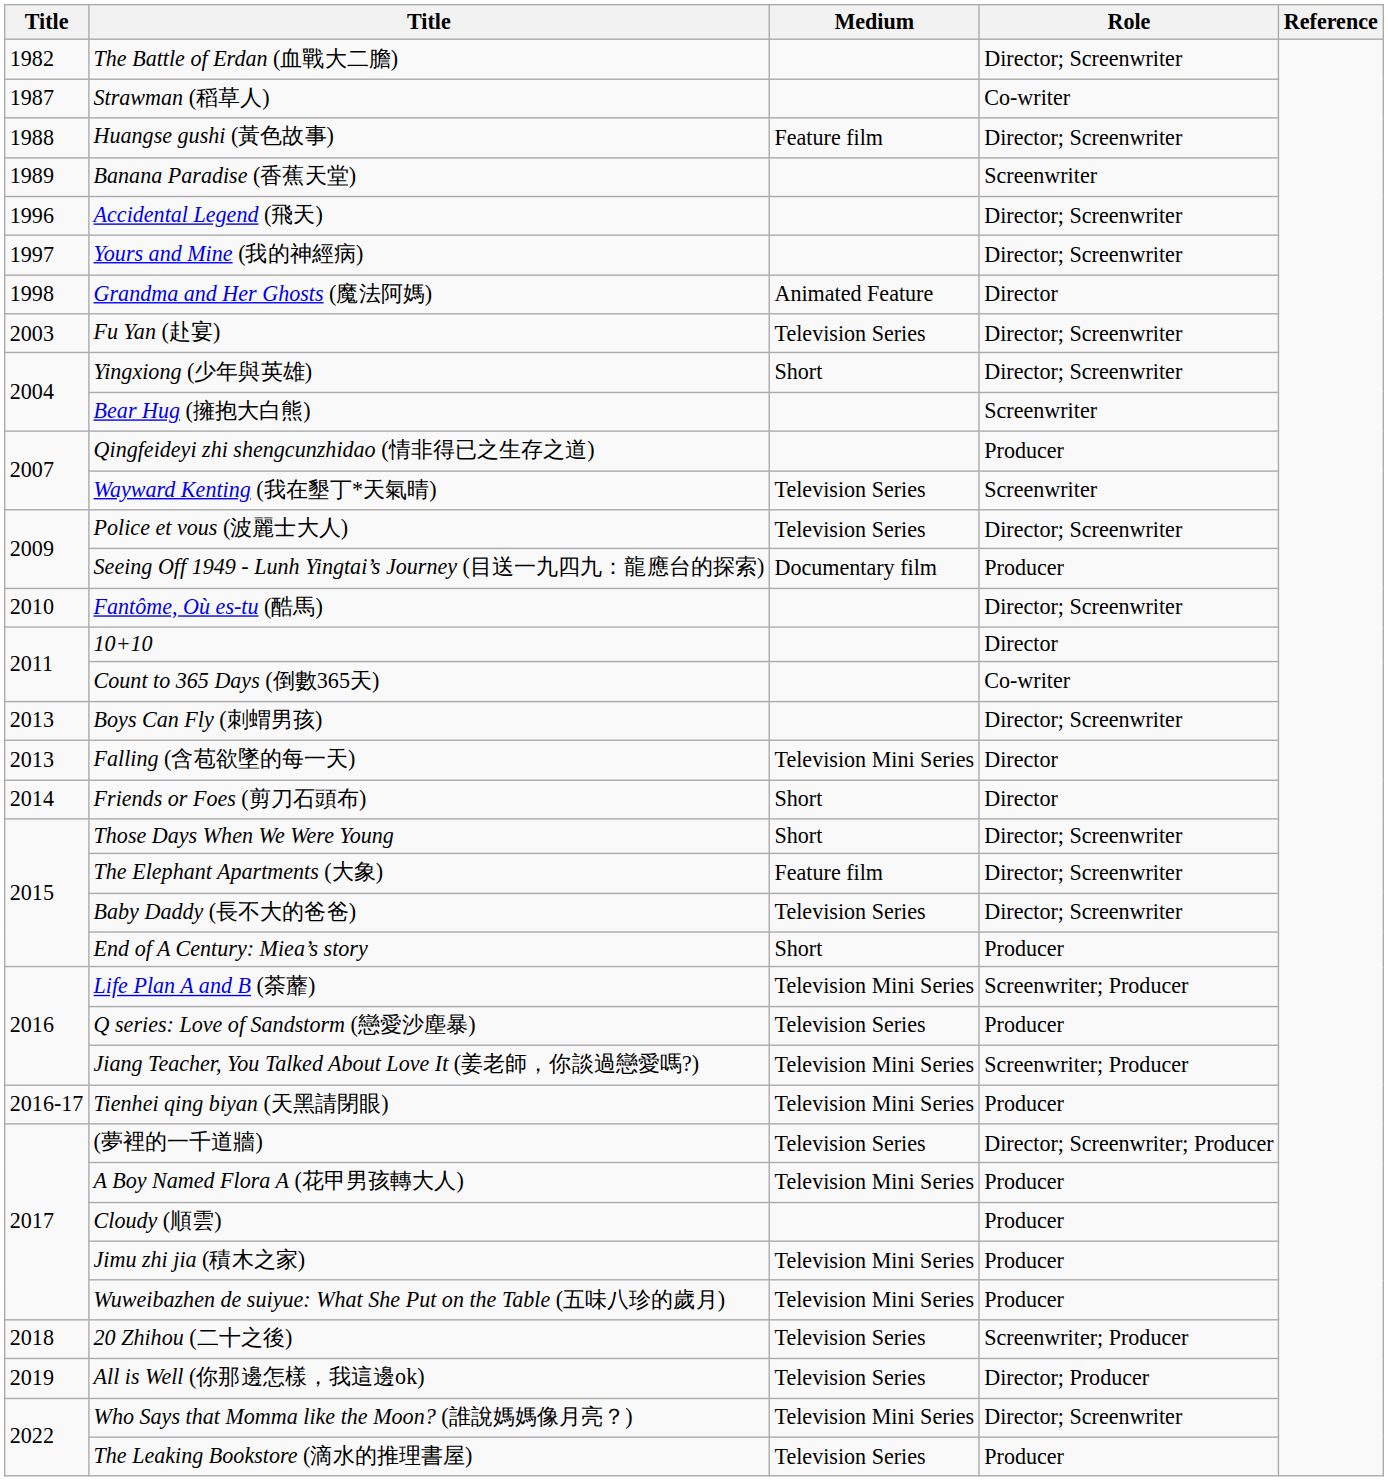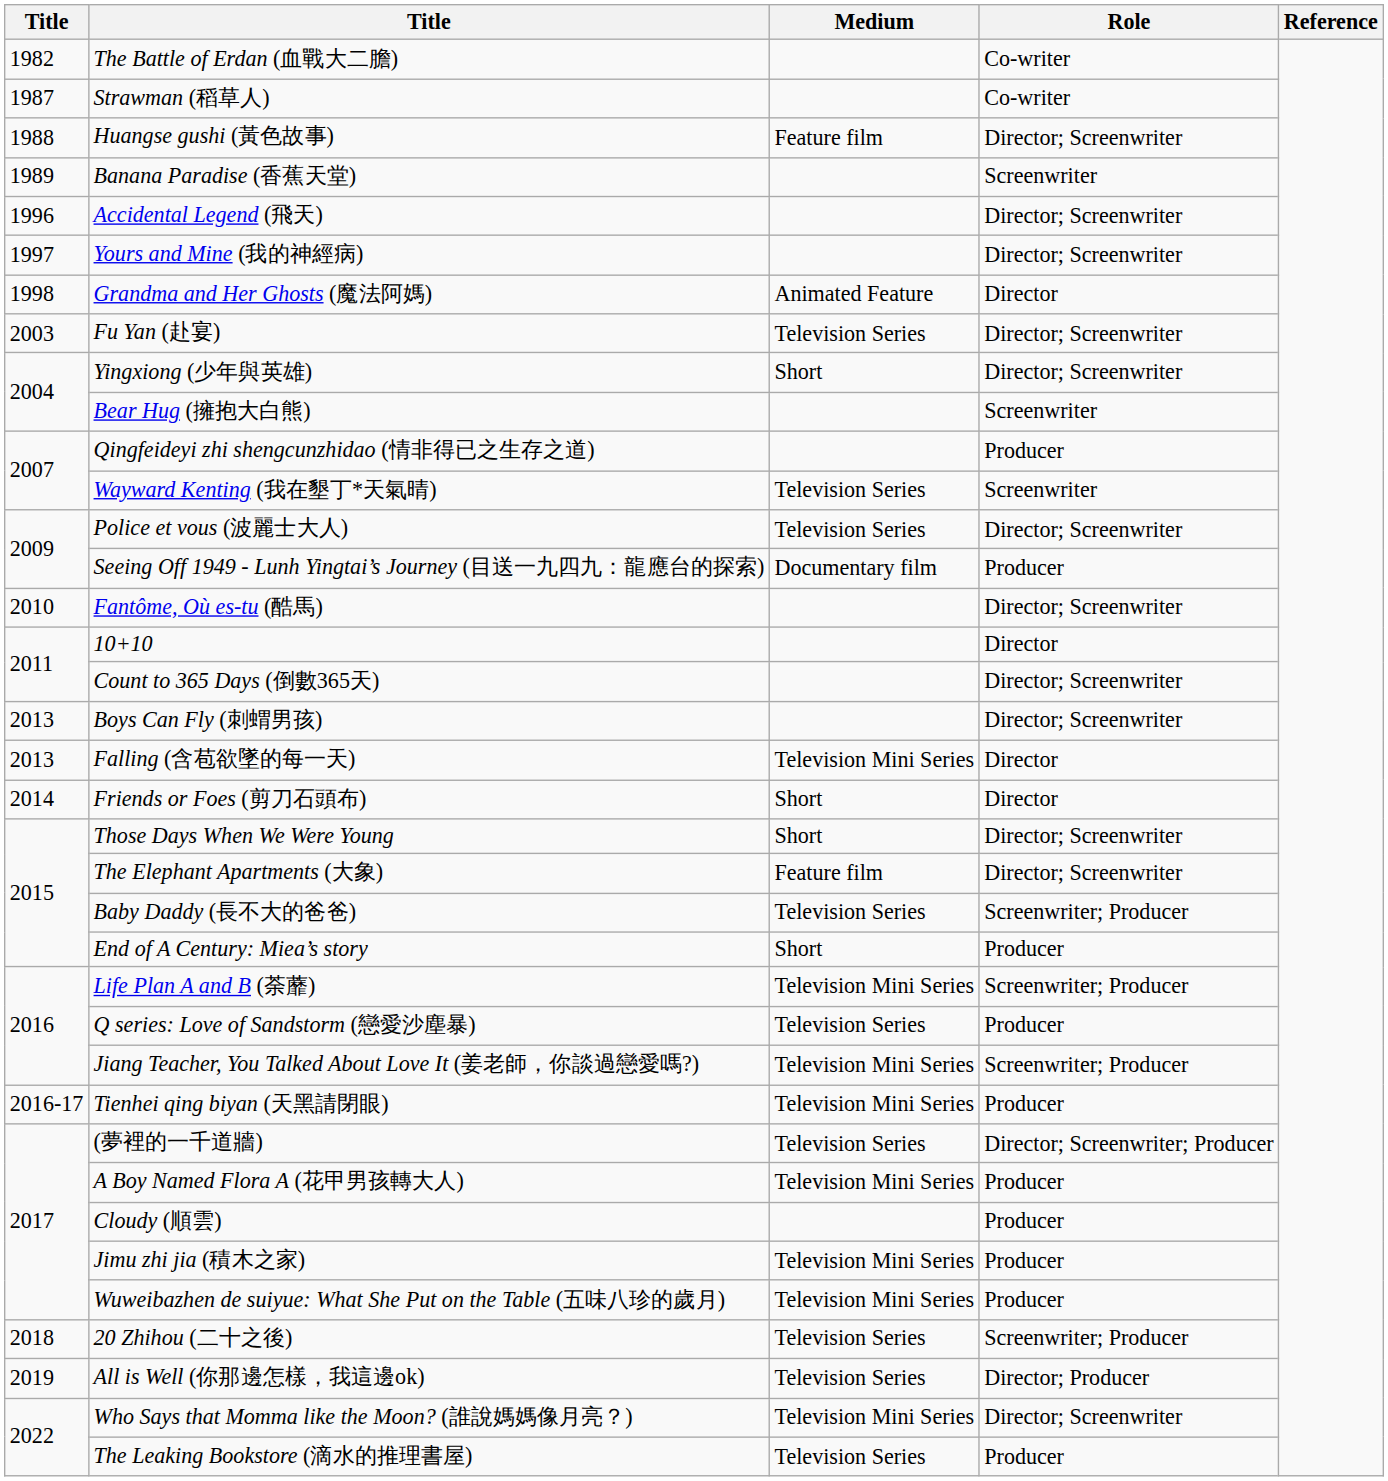 <table class="wikitable">
 <tr>
 <th>Title</th>
 <th>Title</th>
 <th>Medium</th>
 <th>Role</th>
 <th>Reference</th>
 </tr>
 <tr>
 <td>1982</td>
 <td><em>The Battle of Erdan</em> (血戰大二膽)</td>
 <td></td>
-<td>Director; Screenwriter</td>
+<td>Co-writer</td>
 <td rowspan="37"></td>
 </tr>
 <tr>
 <td>1987</td>
 <td><em>Strawman</em> (稻草人)</td>
 <td></td>
 <td>Co-writer</td>
 </tr>
 <tr>
 <td>1988</td>
 <td><em>Huangse gushi</em> (黃色故事)</td>
 <td>Feature film</td>
 <td>Director; Screenwriter</td>
 </tr>
 <tr>
 <td>1989</td>
 <td><em>Banana Paradise</em> (香蕉天堂)</td>
 <td></td>
 <td>Screenwriter</td>
 </tr>
 <tr>
 <td>1996</td>
 <td><em><a href='#'>Accidental Legend</a></em> (飛天)</td>
 <td></td>
 <td>Director; Screenwriter</td>
 </tr>
 <tr>
 <td>1997</td>
 <td><em><a href='#'>Yours and Mine</a></em> (我的神經病)</td>
 <td></td>
 <td>Director; Screenwriter</td>
 </tr>
 <tr>
 <td>1998</td>
 <td><em><a href='#'>Grandma and Her Ghosts</a></em> (魔法阿媽)</td>
 <td>Animated Feature</td>
 <td>Director</td>
 </tr>
 <tr>
 <td>2003</td>
 <td><em>Fu Yan</em> (赴宴)</td>
 <td>Television Series</td>
 <td>Director; Screenwriter</td>
 </tr>
 <tr>
 <td rowspan="2">2004</td>
 <td><em>Yingxiong</em> (少年與英雄)</td>
 <td>Short</td>
 <td>Director; Screenwriter</td>
 </tr>
 <tr>
 <td><em><a href='#'>Bear Hug</a></em> (擁抱大白熊)</td>
 <td></td>
 <td>Screenwriter</td>
 </tr>
 <tr>
 <td rowspan="2">2007</td>
 <td><em>Qingfeideyi zhi shengcunzhidao</em> (情非得已之生存之道)</td>
 <td></td>
 <td>Producer</td>
 </tr>
 <tr>
 <td><em><a href='#'>Wayward Kenting</a></em> (我在墾丁*天氣晴)</td>
 <td>Television Series</td>
 <td>Screenwriter</td>
 </tr>
 <tr>
 <td rowspan="2">2009</td>
 <td><em>Police et vous</em> (波麗士大人)</td>
 <td>Television Series</td>
 <td>Director; Screenwriter</td>
 </tr>
 <tr>
 <td><em>Seeing Off 1949 - Lunh Yingtai’s Journey</em> (目送一九四九：龍應台的探索)</td>
 <td>Documentary film</td>
 <td>Producer</td>
 </tr>
 <tr>
 <td>2010</td>
 <td><em><a href='#'>Fantôme, Où es-tu</a></em> (酷馬)</td>
 <td></td>
 <td>Director; Screenwriter</td>
 </tr>
 <tr>
 <td rowspan="2">2011</td>
 <td><em>10+10</em></td>
 <td></td>
 <td>Director</td>
 </tr>
 <tr>
 <td><em>Count to 365 Days</em> (倒數365天)</td>
 <td></td>
-<td>Co-writer</td>
+<td>Director; Screenwriter</td>
 </tr>
 <tr>
 <td>2013</td>
 <td><em>Boys Can Fly</em> (刺蝟男孩)</td>
 <td></td>
 <td>Director; Screenwriter</td>
 </tr>
 <tr>
 <td>2013</td>
 <td><em>Falling</em> (含苞欲墜的每一天)</td>
 <td>Television Mini Series</td>
 <td>Director</td>
 </tr>
 <tr>
 <td>2014</td>
 <td><em>Friends or Foes</em> (剪刀石頭布)</td>
 <td>Short</td>
 <td>Director</td>
 </tr>
 <tr>
 <td rowspan="4">2015</td>
 <td><em>Those Days When We Were Young</em></td>
 <td>Short</td>
 <td>Director; Screenwriter</td>
 </tr>
 <tr>
 <td><em>The Elephant Apartments</em> (大象)</td>
 <td>Feature film</td>
 <td>Director; Screenwriter</td>
 </tr>
 <tr>
 <td><em>Baby Daddy</em> (長不大的爸爸)</td>
 <td>Television Series</td>
-<td>Director; Screenwriter</td>
+<td>Screenwriter; Producer</td>
 </tr>
 <tr>
 <td><em>End of A Century: Miea’s story</em></td>
 <td>Short</td>
 <td>Producer</td>
 </tr>
 <tr>
 <td rowspan="3">2016</td>
 <td><em><a href='#'>Life Plan A and B</a></em> (荼蘼)</td>
 <td>Television Mini Series</td>
 <td>Screenwriter; Producer</td>
 </tr>
 <tr>
 <td><em>Q series: Love of Sandstorm</em> (戀愛沙塵暴)</td>
 <td>Television Series</td>
 <td>Producer</td>
 </tr>
 <tr>
 <td><em>Jiang Teacher, You Talked About Love It</em> (姜老師，你談過戀愛嗎?)</td>
 <td>Television Mini Series</td>
 <td>Screenwriter; Producer</td>
 </tr>
 <tr>
 <td>2016-17</td>
 <td><em>Tienhei qing biyan</em> (天黑請閉眼)</td>
 <td>Television Mini Series</td>
 <td>Producer</td>
 </tr>
 <tr>
 <td rowspan="5">2017</td>
 <td><em></em> (夢裡的一千道牆)</td>
 <td>Television Series</td>
 <td>Director; Screenwriter; Producer</td>
 </tr>
 <tr>
 <td><em>A Boy Named Flora A</em> (花甲男孩轉大人)</td>
 <td>Television Mini Series</td>
 <td>Producer</td>
 </tr>
 <tr>
 <td><em>Cloudy</em> (順雲)</td>
 <td></td>
 <td>Producer</td>
 </tr>
 <tr>
 <td><em>Jimu zhi jia</em> (積木之家)</td>
 <td>Television Mini Series</td>
 <td>Producer</td>
 </tr>
 <tr>
 <td><em>Wuweibazhen de suiyue: What She Put on the Table</em> (五味八珍的歲月)</td>
 <td>Television Mini Series</td>
 <td>Producer</td>
 </tr>
 <tr>
 <td>2018</td>
 <td><em>20 Zhihou</em> (二十之後)</td>
 <td>Television Series</td>
 <td>Screenwriter; Producer</td>
 </tr>
 <tr>
 <td>2019</td>
 <td><em>All is Well</em> (你那邊怎樣，我這邊ok)</td>
 <td>Television Series</td>
 <td>Director; Producer</td>
 </tr>
 <tr>
 <td rowspan="2">2022</td>
 <td><em>Who Says that Momma like the Moon?</em> (誰說媽媽像月亮？)</td>
 <td>Television Mini Series</td>
 <td>Director; Screenwriter</td>
 </tr>
 <tr>
 <td><em>The Leaking Bookstore</em> (滴水的推理書屋)</td>
 <td>Television Series</td>
 <td>Producer</td>
 </tr>
 </table>
